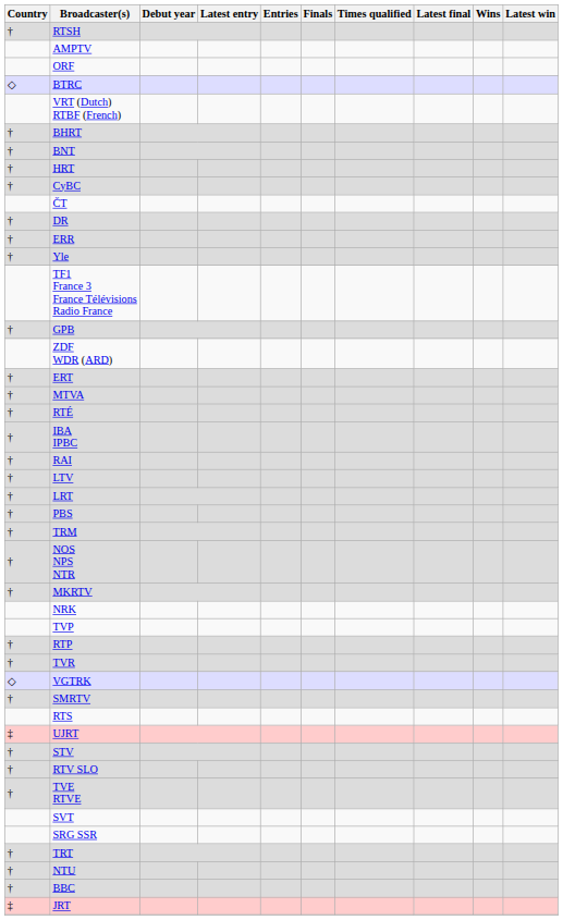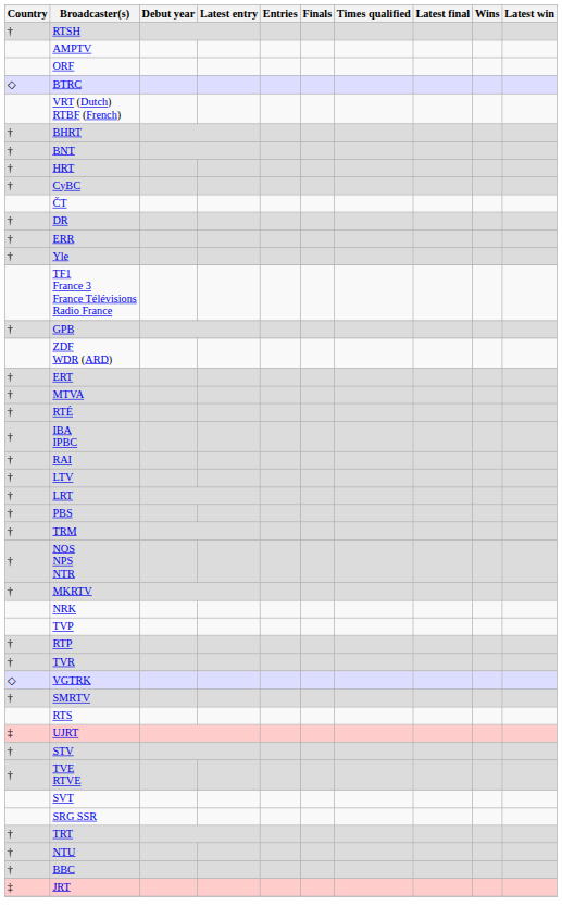 <table class="wikitable sortable">
 <tr style="background:#efefef">
 <th>Country</th>
 <th>Broadcaster(s)</th>
 <th>Debut year</th>
 <th>Latest entry</th>
 <th>Entries </th>
 <th>Finals</th>
 <th>Times qualified</th>
 <th>Latest final</th>
 <th>Wins</th>
 <th>Latest win</th>
 </tr>
 <tr bgcolor=#dcdcdc>
 <td> †</td>
 <td><a href='#'>RTSH</a></td>
 <td colspan="2"></td>
 <td></td>
 <td></td>
 <td></td>
 <td></td>
 <td></td>
 <td></td>
 </tr>
 <tr>
 <td></td>
 <td><a href='#'>AMPTV</a></td>
 <td></td>
 <td></td>
 <td></td>
 <td></td>
 <td></td>
 <td></td>
 <td></td>
 <td></td>
 </tr>
 <tr>
 <td></td>
 <td><a href='#'>ORF</a></td>
 <td></td>
 <td></td>
 <td></td>
 <td></td>
 <td></td>
 <td></td>
 <td></td>
 <td></td>
 </tr>
 <tr bgcolor="#ddddff">
 <td> ◇</td>
 <td><a href='#'>BTRC</a></td>
 <td></td>
 <td></td>
 <td></td>
 <td></td>
 <td></td>
 <td></td>
 <td></td>
 <td></td>
 </tr>
 <tr>
 <td></td>
 <td><a href='#'>VRT</a> (<a href='#'>Dutch</a>)<br><a href='#'>RTBF</a> (<a href='#'>French</a>)</td>
 <td></td>
 <td></td>
 <td></td>
 <td></td>
 <td></td>
 <td></td>
 <td></td>
 <td></td>
 </tr>
 <tr bgcolor="#dcdcdc">
 <td> †</td>
 <td><a href='#'>BHRT</a></td>
 <td colspan="2"></td>
 <td></td>
 <td></td>
 <td></td>
 <td></td>
 <td></td>
 <td></td>
 </tr>
 <tr bgcolor="#dcdcdc">
 <td> †</td>
 <td><a href='#'>BNT</a></td>
 <td colspan="2"></td>
 <td></td>
 <td></td>
 <td></td>
 <td></td>
 <td></td>
 <td></td>
 </tr>
 <tr bgcolor=#dcdcdc>
 <td> †</td>
 <td><a href='#'>HRT</a></td>
 <td></td>
 <td></td>
 <td></td>
 <td></td>
 <td></td>
 <td></td>
 <td></td>
 <td></td>
 </tr>
 <tr bgcolor="#dcdcdc">
 <td> †</td>
 <td><a href='#'>CyBC</a></td>
 <td></td>
 <td></td>
 <td></td>
 <td></td>
 <td></td>
 <td></td>
 <td></td>
 <td></td>
 </tr>
 <tr>
 <td></td>
 <td><a href='#'>ČT</a></td>
 <td></td>
 <td></td>
 <td></td>
 <td></td>
 <td></td>
 <td></td>
 <td></td>
 <td></td>
 </tr>
 <tr bgcolor="#dcdcdc">
 <td> †</td>
 <td><a href='#'>DR</a></td>
 <td></td>
 <td></td>
 <td></td>
 <td></td>
 <td></td>
 <td></td>
 <td></td>
 <td></td>
 </tr>
 <tr bgcolor=#dcdcdc>
 <td> †</td>
 <td><a href='#'>ERR</a></td>
 <td></td>
 <td></td>
 <td></td>
 <td></td>
 <td></td>
 <td></td>
 <td></td>
 <td></td>
 </tr>
 <tr bgcolor="#dcdcdc">
 <td> †</td>
 <td><a href='#'>Yle</a></td>
 <td></td>
 <td></td>
 <td></td>
 <td></td>
 <td></td>
 <td></td>
 <td></td>
 <td></td>
 </tr>
 <tr>
 <td></td>
 <td><a href='#'>TF1</a> <br><a href='#'>France 3</a> <br><a href='#'>France Télévisions</a> <br><a href='#'>Radio France</a> </td>
 <td></td>
 <td></td>
 <td></td>
 <td></td>
 <td></td>
 <td></td>
 <td></td>
 <td></td>
 </tr>
 <tr bgcolor="#dcdcdc">
 <td> †</td>
 <td><a href='#'>GPB</a></td>
 <td colspan="2"></td>
 <td></td>
 <td></td>
 <td></td>
 <td></td>
 <td></td>
 <td></td>
 </tr>
 <tr>
 <td></td>
 <td><a href='#'>ZDF</a> <br><a href='#'>WDR</a> (<a href='#'>ARD</a>) </td>
 <td></td>
 <td></td>
 <td></td>
 <td></td>
 <td></td>
 <td></td>
 <td></td>
 <td></td>
 </tr>
 <tr bgcolor=#dcdcdc>
 <td> †</td>
 <td><a href='#'>ERT</a></td>
 <td></td>
 <td></td>
 <td></td>
 <td></td>
 <td></td>
 <td></td>
 <td></td>
 <td></td>
 </tr>
 <tr bgcolor=#dcdcdc>
 <td> †</td>
 <td><a href='#'>MTVA</a></td>
 <td></td>
 <td></td>
 <td></td>
 <td></td>
 <td></td>
 <td></td>
 <td></td>
 <td></td>
 </tr>
 <tr bgcolor="#dcdcdc">
 <td> †</td>
 <td><a href='#'>RTÉ</a></td>
 <td></td>
 <td></td>
 <td></td>
 <td></td>
 <td></td>
 <td></td>
 <td></td>
 <td></td>
 </tr>
 <tr bgcolor=#dcdcdc>
 <td> †</td>
 <td><a href='#'>IBA</a> <br><a href='#'>IPBC</a> </td>
 <td></td>
 <td></td>
 <td></td>
 <td></td>
 <td></td>
 <td></td>
 <td></td>
 <td></td>
 </tr>
 <tr bgcolor="#dcdcdc">
 <td> †</td>
 <td><a href='#'>RAI</a></td>
 <td></td>
 <td></td>
 <td></td>
 <td></td>
 <td></td>
 <td></td>
 <td></td>
 <td></td>
 </tr>
 <tr bgcolor="#dcdcdc">
 <td> †</td>
 <td><a href='#'>LTV</a></td>
 <td></td>
 <td></td>
 <td></td>
 <td></td>
 <td></td>
 <td></td>
 <td></td>
 <td></td>
 </tr>
 <tr bgcolor="#dcdcdc">
 <td> †</td>
 <td><a href='#'>LRT</a></td>
 <td colspan="2"></td>
 <td></td>
 <td></td>
 <td></td>
 <td></td>
 <td></td>
 <td></td>
 </tr>
 <tr bgcolor=#dcdcdc>
 <td> †</td>
 <td><a href='#'>PBS</a></td>
 <td></td>
 <td></td>
 <td></td>
 <td></td>
 <td></td>
 <td></td>
 <td></td>
 <td></td>
 </tr>
 <tr bgcolor="#dcdcdc">
 <td> †</td>
 <td><a href='#'>TRM</a></td>
 <td colspan="2"></td>
 <td></td>
 <td></td>
 <td></td>
 <td></td>
 <td></td>
 <td></td>
 </tr>
 <tr bgcolor="#dcdcdc">
 <td> †</td>
 <td><a href='#'>NOS</a> <br><a href='#'>NPS</a> <br><a href='#'>NTR</a> </td>
 <td></td>
 <td></td>
 <td></td>
 <td></td>
 <td></td>
 <td></td>
 <td></td>
 <td></td>
 </tr>
 <tr bgcolor="#dcdcdc">
 <td>†</td>
 <td><a href='#'>MKRTV</a></td>
 <td colspan="2"></td>
 <td></td>
 <td></td>
 <td></td>
 <td></td>
 <td></td>
 <td></td>
 </tr>
 <tr>
 <td></td>
 <td><a href='#'>NRK</a></td>
 <td></td>
 <td></td>
 <td></td>
 <td></td>
 <td></td>
 <td></td>
 <td></td>
 <td></td>
 </tr>
 <tr>
 <td></td>
 <td><a href='#'>TVP</a></td>
 <td></td>
 <td></td>
 <td></td>
 <td></td>
 <td></td>
 <td></td>
 <td></td>
 <td></td>
 </tr>
 <tr bgcolor="#dcdcdc">
 <td> †</td>
 <td><a href='#'>RTP</a></td>
 <td></td>
 <td></td>
 <td></td>
 <td></td>
 <td></td>
 <td></td>
 <td></td>
 <td></td>
 </tr>
 <tr bgcolor="#dcdcdc">
 <td> †</td>
 <td><a href='#'>TVR</a></td>
 <td></td>
 <td></td>
 <td></td>
 <td></td>
 <td></td>
 <td></td>
 <td></td>
 <td></td>
 </tr>
 <tr bgcolor=#ddddff>
 <td> ◇</td>
 <td><a href='#'>VGTRK</a></td>
 <td></td>
 <td></td>
 <td></td>
 <td></td>
 <td></td>
 <td></td>
 <td></td>
 <td></td>
 </tr>
 <tr bgcolor=#dcdcdc>
 <td> †</td>
 <td><a href='#'>SMRTV</a></td>
 <td></td>
 <td></td>
 <td></td>
 <td></td>
 <td></td>
 <td></td>
 <td></td>
 <td></td>
 </tr>
 <tr>
 <td></td>
 <td><a href='#'>RTS</a></td>
 <td></td>
 <td></td>
 <td></td>
 <td></td>
 <td></td>
 <td></td>
 <td></td>
 <td></td>
 </tr>
 <tr bgcolor="#FCC">
 <td> ‡</td>
 <td><a href='#'>UJRT</a></td>
 <td colspan="2"></td>
 <td></td>
 <td></td>
 <td></td>
 <td></td>
 <td></td>
 <td></td>
 </tr>
 <tr bgcolor="#dcdcdc">
 <td> †</td>
 <td><a href='#'>STV</a></td>
 <td colspan="2"></td>
 <td></td>
 <td></td>
 <td></td>
 <td></td>
 <td></td>
 <td></td>
 </tr>
 <tr bgcolor=#dcdcdc>
 <td> †</td>
-<td><a href='#'>RTV SLO</a></td>
-<td></td>
-<td></td>
-<td></td>
-<td></td>
-<td></td>
-<td></td>
-<td></td>
-<td></td>
-</tr>
-<tr bgcolor=#dcdcdc>
-<td> †</td>
 <td><a href='#'>TVE</a> <br><a href='#'>RTVE</a> </td>
 <td></td>
 <td></td>
 <td></td>
 <td></td>
 <td></td>
 <td></td>
 <td></td>
 <td></td>
 </tr>
 <tr>
 <td></td>
 <td><a href='#'>SVT</a></td>
 <td></td>
 <td></td>
 <td></td>
 <td></td>
 <td></td>
 <td></td>
 <td></td>
 <td></td>
 </tr>
 <tr>
 <td></td>
 <td><a href='#'>SRG SSR</a></td>
 <td></td>
 <td></td>
 <td></td>
 <td></td>
 <td></td>
 <td></td>
 <td></td>
 <td></td>
 </tr>
 <tr bgcolor=#dcdcdc>
 <td> †</td>
 <td><a href='#'>TRT</a></td>
 <td colspan="2"></td>
 <td></td>
 <td></td>
 <td></td>
 <td></td>
 <td></td>
 <td></td>
 </tr>
 <tr bgcolor=#dcdcdc>
 <td> †</td>
 <td><a href='#'>NTU</a></td>
 <td></td>
 <td></td>
 <td></td>
 <td></td>
 <td></td>
 <td></td>
 <td></td>
 <td></td>
 </tr>
 <tr bgcolor=#dcdcdc>
 <td> †</td>
 <td><a href='#'>BBC</a></td>
 <td></td>
 <td></td>
 <td></td>
 <td></td>
 <td></td>
 <td></td>
 <td></td>
 <td></td>
 </tr>
 <tr bgcolor="#FCC">
 <td> ‡</td>
 <td><a href='#'>JRT</a></td>
 <td></td>
 <td></td>
 <td></td>
 <td></td>
 <td></td>
 <td></td>
 <td></td>
 <td></td>
 </tr>
 <tr>
 </tr>
 </table>
